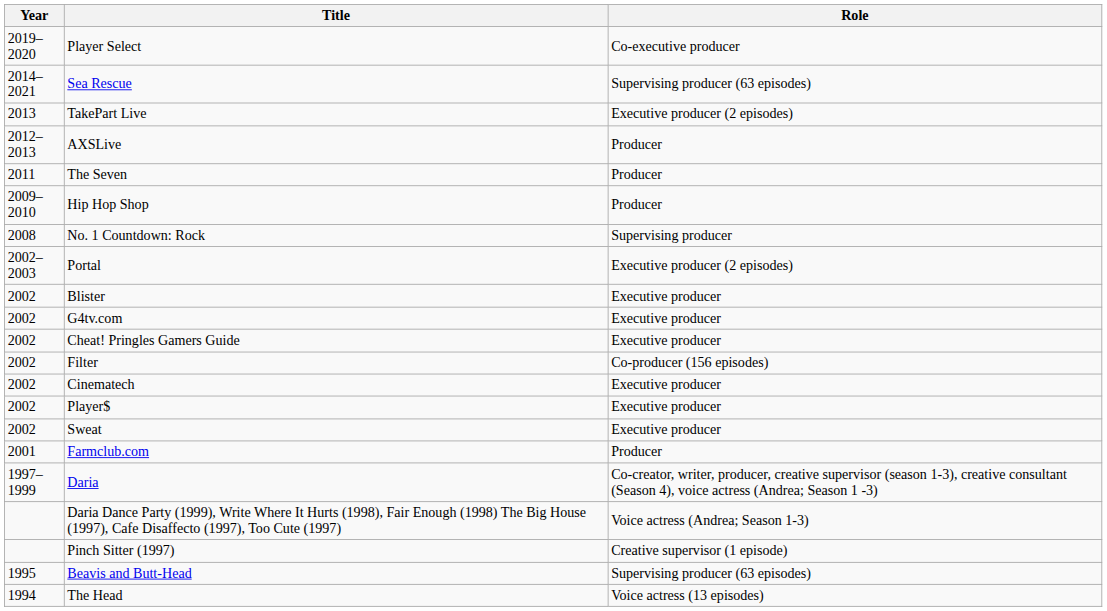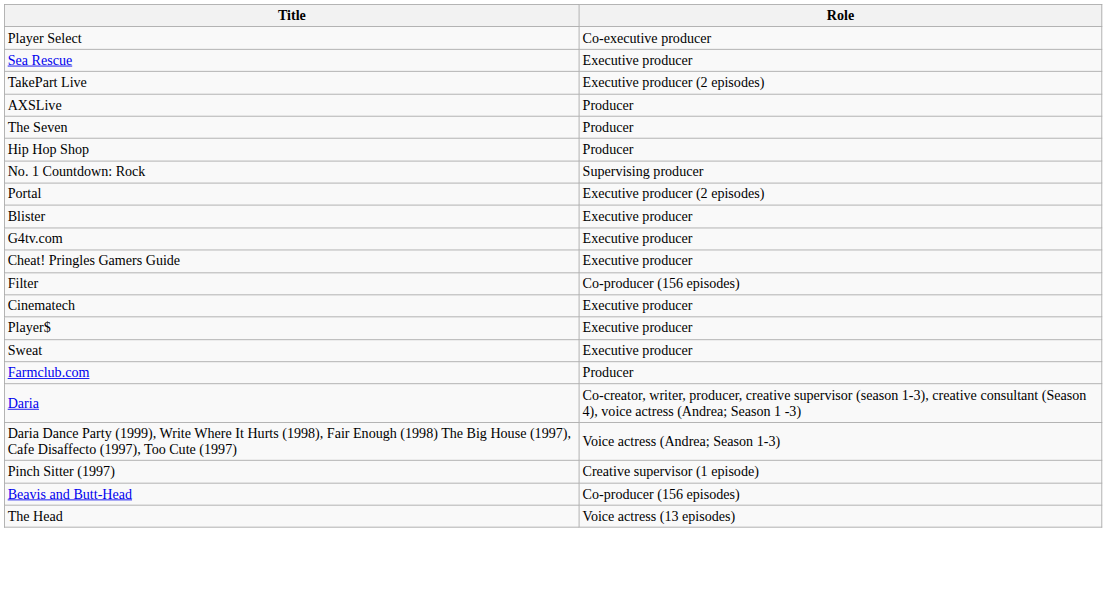 <table class="wikitable">
 <tr>
-<th>Year</th>
 <th>Title</th>
 <th>Role</th>
 </tr>
 <tr>
-<td>2019–2020</td>
 <td>Player Select</td>
 <td>Co-executive producer</td>
 </tr>
 <tr>
-<td>2014–2021</td>
 <td><a href='#'>Sea Rescue</a></td>
-<td>Supervising producer (63 episodes)</td>
+<td>Executive producer</td>
 </tr>
 <tr>
-<td>2013</td>
 <td>TakePart Live</td>
 <td>Executive producer (2 episodes)</td>
 </tr>
 <tr>
-<td>2012–2013</td>
 <td>AXSLive</td>
 <td>Producer</td>
 </tr>
 <tr>
-<td>2011</td>
 <td>The Seven</td>
 <td>Producer</td>
 </tr>
 <tr>
-<td>2009–2010</td>
 <td>Hip Hop Shop</td>
 <td>Producer</td>
 </tr>
 <tr>
-<td>2008</td>
 <td>No. 1 Countdown: Rock</td>
 <td>Supervising producer</td>
 </tr>
 <tr>
-<td>2002–2003</td>
 <td>Portal</td>
 <td>Executive producer (2 episodes)</td>
 </tr>
 <tr>
-<td>2002</td>
 <td>Blister</td>
 <td>Executive producer</td>
 </tr>
 <tr>
-<td>2002</td>
 <td>G4tv.com</td>
 <td>Executive producer</td>
 </tr>
 <tr>
-<td>2002</td>
 <td>Cheat! Pringles Gamers Guide</td>
 <td>Executive producer</td>
 </tr>
 <tr>
-<td>2002</td>
 <td>Filter</td>
 <td>Co-producer (156 episodes)</td>
 </tr>
 <tr>
-<td>2002</td>
 <td>Cinematech</td>
 <td>Executive producer</td>
 </tr>
 <tr>
-<td>2002</td>
 <td>Player$</td>
 <td>Executive producer</td>
 </tr>
 <tr>
-<td>2002</td>
 <td>Sweat</td>
 <td>Executive producer</td>
 </tr>
 <tr>
-<td>2001</td>
 <td><a href='#'>Farmclub.com</a></td>
 <td>Producer</td>
 </tr>
 <tr>
-<td>1997–1999</td>
 <td><a href='#'>Daria</a></td>
 <td>Co-creator, writer, producer, creative supervisor (season 1-3), creative consultant (Season 4), voice actress (Andrea; Season 1 -3)</td>
 </tr>
 <tr>
-<td></td>
 <td>Daria Dance Party (1999), Write Where It Hurts (1998), Fair Enough (1998) The Big House (1997), Cafe Disaffecto (1997), Too Cute (1997)</td>
 <td>Voice actress (Andrea; Season 1-3)</td>
 </tr>
 <tr>
-<td></td>
 <td>Pinch Sitter (1997)</td>
 <td>Creative supervisor (1 episode)</td>
 </tr>
 <tr>
-<td>1995</td>
 <td><a href='#'>Beavis and Butt-Head</a></td>
-<td>Supervising producer (63 episodes)</td>
+<td>Co-producer (156 episodes)</td>
 </tr>
 <tr>
-<td>1994</td>
 <td>The Head</td>
 <td>Voice actress (13 episodes)</td>
 </tr>
 </table>
